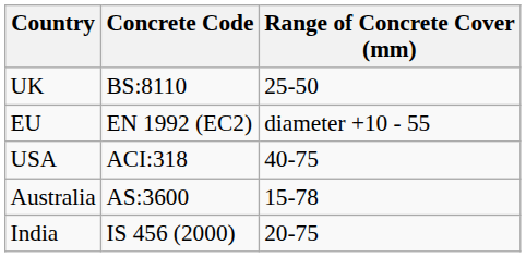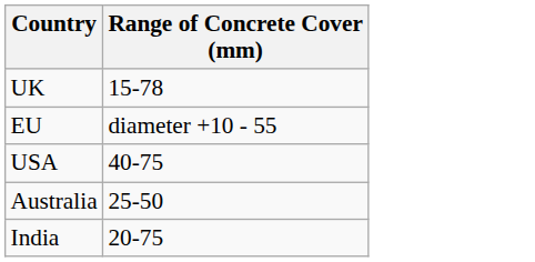 <table class="wikitable">
 <tr valign="top">
 <th>Country</th>
-<th>Concrete Code</th>
 <th>Range of Concrete Cover <br> (mm)</th>
 </tr>
 <tr>
 <td>UK</td>
-<td>BS:8110</td>
-<td>25-50</td>
+<td>15-78</td>
 </tr>
 <tr>
 <td>EU</td>
-<td>EN 1992 (EC2)</td>
 <td>diameter +10  - 55</td>
 </tr>
 <tr>
 <td>USA</td>
-<td>ACI:318</td>
 <td>40-75</td>
 </tr>
 <tr>
 <td>Australia</td>
-<td>AS:3600</td>
-<td>15-78</td>
+<td>25-50</td>
 </tr>
 <tr>
 <td>India</td>
-<td>IS 456 (2000)</td>
 <td>20-75</td>
 </tr>
 </table>
